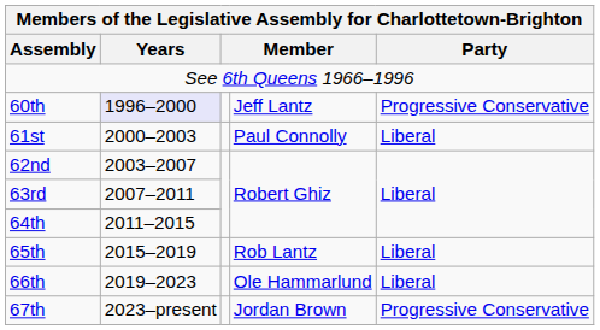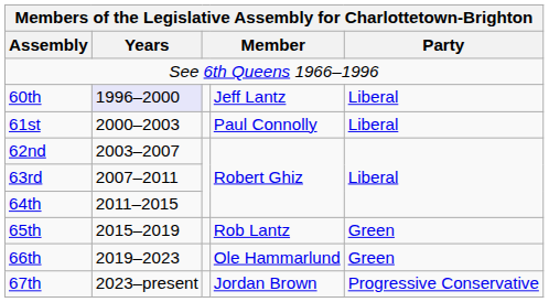 <table class="wikitable" align=centre>
 <tr>
 <th colspan=5>Members of the Legislative Assembly for Charlottetown-Brighton</th>
 </tr>
 <tr>
 <th>Assembly</th>
 <th>Years</th>
 <th colspan="2">Member</th>
 <th>Party</th>
 </tr>
 <tr>
 <td align="center" colspan=5><em>See <a href='#'>6th Queens</a> 1966–1996</em></td>
 </tr>
 <tr>
 <td><a href='#'>60th</a></td>
 <td style="background: lavender;">1996–2000</td>
 <td rowspan=1 ></td>
 <td rowspan=1><a href='#'>Jeff Lantz</a></td>
-<td rowspan=1><a href='#'>Progressive Conservative</a></td>
+<td rowspan=1><a href='#'>Liberal</a></td>
 </tr>
 <tr>
 <td><a href='#'>61st</a></td>
 <td>2000–2003</td>
 <td rowspan=1 ></td>
 <td rowspan=1><a href='#'>Paul Connolly</a></td>
 <td rowspan=1><a href='#'>Liberal</a></td>
 </tr>
 <tr>
 <td><a href='#'>62nd</a></td>
 <td>2003–2007</td>
 <td rowspan=3 ></td>
 <td rowspan=3><a href='#'>Robert Ghiz</a></td>
 <td rowspan=3><a href='#'>Liberal</a></td>
 </tr>
 <tr>
 <td><a href='#'>63rd</a></td>
 <td>2007–2011</td>
 </tr>
 <tr>
 <td><a href='#'>64th</a></td>
 <td>2011–2015</td>
 </tr>
 <tr>
 <td><a href='#'>65th</a></td>
 <td>2015–2019</td>
 <td></td>
 <td><a href='#'>Rob Lantz</a></td>
-<td><a href='#'>Liberal</a></td>
+<td><a href='#'>Green</a></td>
 </tr>
 <tr>
 <td><a href='#'>66th</a></td>
 <td>2019–2023</td>
 <td></td>
 <td><a href='#'>Ole Hammarlund</a></td>
-<td><a href='#'>Liberal</a></td>
+<td><a href='#'>Green</a></td>
 </tr>
 <tr>
 <td><a href='#'>67th</a></td>
 <td>2023–present</td>
 <td></td>
 <td><a href='#'>Jordan Brown</a></td>
 <td><a href='#'>Progressive Conservative</a></td>
 </tr>
 </table>
